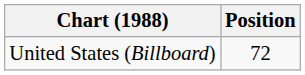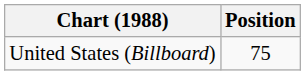 <table class="wikitable sortable">
 <tr>
 <th align="left">Chart (1988)</th>
 <th align="center">Position</th>
 </tr>
 <tr>
 <td>United States (<em>Billboard</em>)</td>
-<td style="text-align:center;">72</td>
+<td style="text-align:center;">75</td>
 </tr>
 </table>
